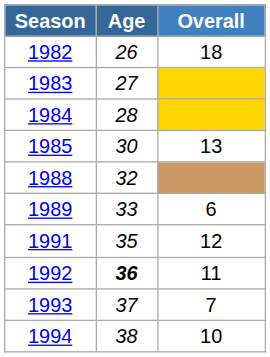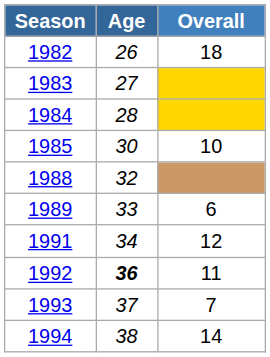 <table class="wikitable" style="font-size:95%; text-align:center; border:grey solid 1px; border-collapse:collapse; background:#ffffff;">
 <tr>
 <th style="background-color:#369; color:white; width:60px;"> Season </th>
 <th style="background-color:#369; color:white; width:40px;"> Age </th>
 <th style="background-color:#4180be; color:white; width:75px;">Overall</th>
 </tr>
 <tr>
 <td><a href='#'>1982</a></td>
 <td><em>26</em></td>
 <td>18</td>
 </tr>
 <tr>
 <td><a href='#'>1983</a></td>
 <td><em>27</em></td>
 <td style="background:gold;"></td>
 </tr>
 <tr>
 <td><a href='#'>1984</a></td>
 <td><em>28</em></td>
 <td style="background:gold;"></td>
 </tr>
 <tr>
 <td><a href='#'>1985</a></td>
 <td><em>30</em></td>
-<td>13</td>
+<td>10</td>
 </tr>
 <tr>
 <td><a href='#'>1988</a></td>
 <td><em>32</em></td>
 <td style="background:#c96;"></td>
 </tr>
 <tr>
 <td><a href='#'>1989</a></td>
 <td><em>33</em></td>
 <td>6</td>
 </tr>
 <tr>
 <td><a href='#'>1991</a></td>
-<td><em>35</em></td>
+<td><em>34</em></td>
 <td>12</td>
 </tr>
 <tr>
 <td><a href='#'>1992</a></td>
 <td><strong><em>36</em></strong></td>
 <td>11</td>
 </tr>
 <tr>
 <td><a href='#'>1993</a></td>
 <td><em>37</em></td>
 <td>7</td>
 </tr>
 <tr>
 <td><a href='#'>1994</a></td>
 <td><em>38</em></td>
-<td>10</td>
+<td>14</td>
 </tr>
 </table>
